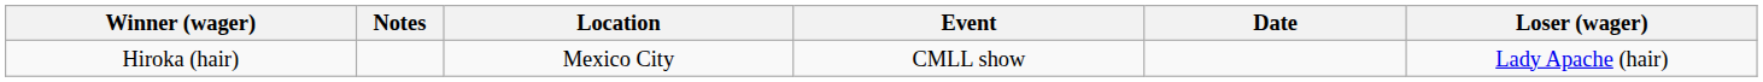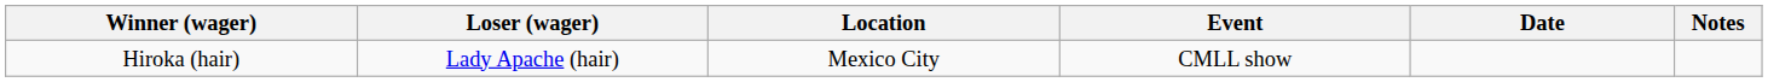 <table class="wikitable sortable" width=100%  style="text-align: center">
 <tr>
 <th width=20% scope="col">Winner (wager)</th>
-<th class="unsortable" width=5% scope="col">Notes</th>
+<th width=20% scope="col">Loser (wager)</th>
 <th width=20% scope="col">Location</th>
 <th width=20% scope="col">Event</th>
 <th width=15% scope="col">Date</th>
-<th width=20% scope="col">Loser (wager)</th>
+<th class="unsortable" width=5% scope="col">Notes</th>
 </tr>
 <tr>
 <td>Hiroka (hair)</td>
-<td></td>
+<td><a href='#'>Lady Apache</a> (hair)</td>
 <td>Mexico City</td>
 <td>CMLL show</td>
 <td></td>
-<td><a href='#'>Lady Apache</a> (hair)</td>
+<td></td>
 </tr>
 </table>
